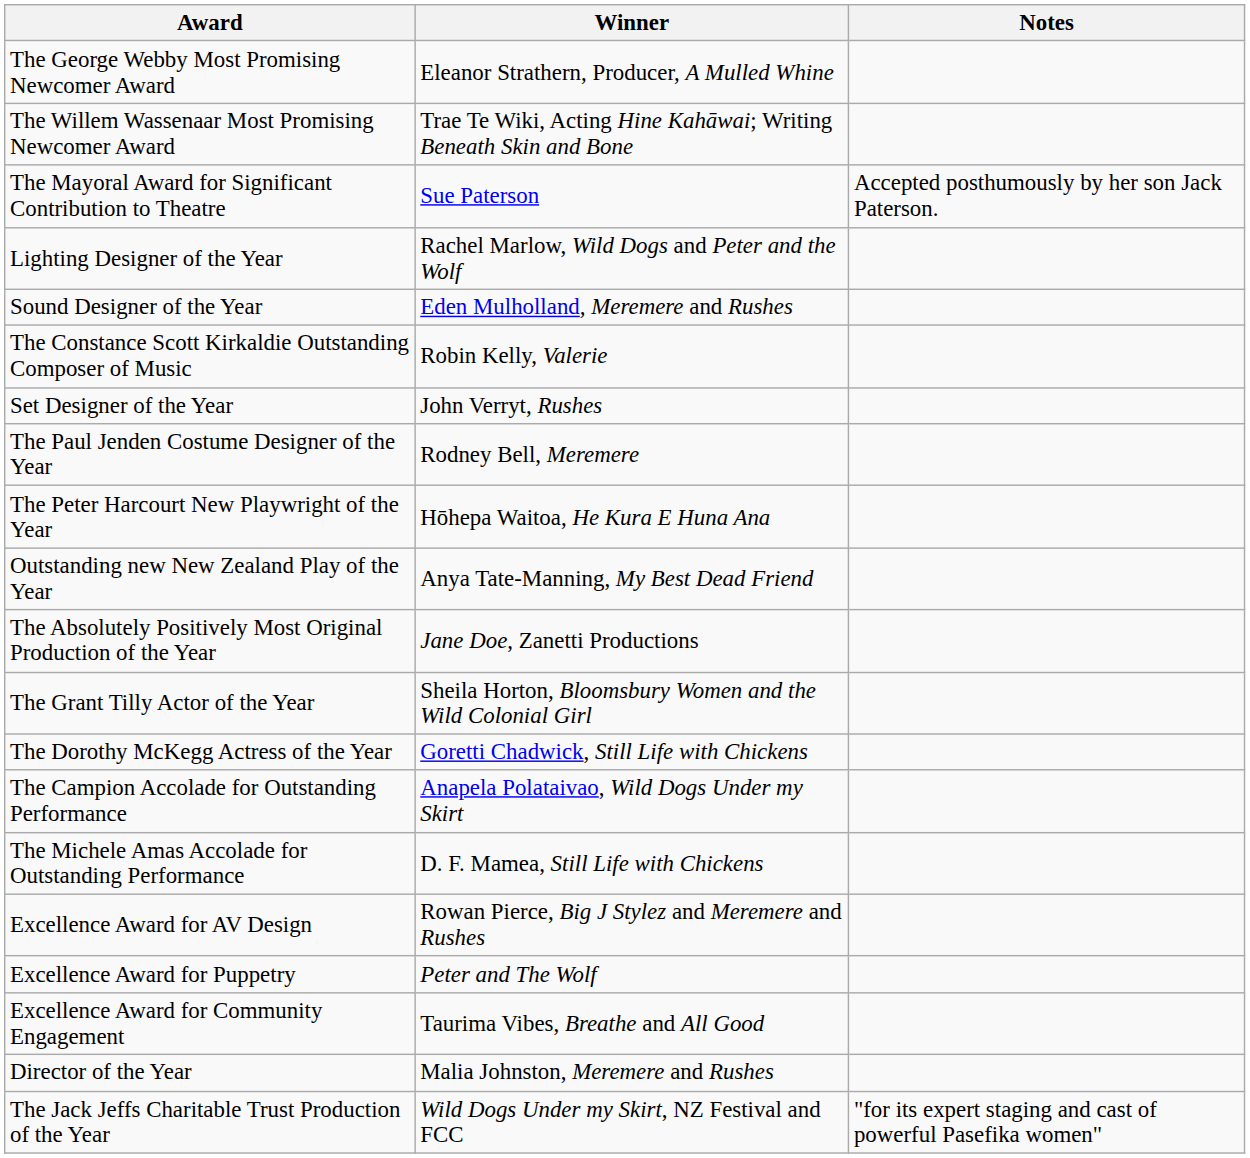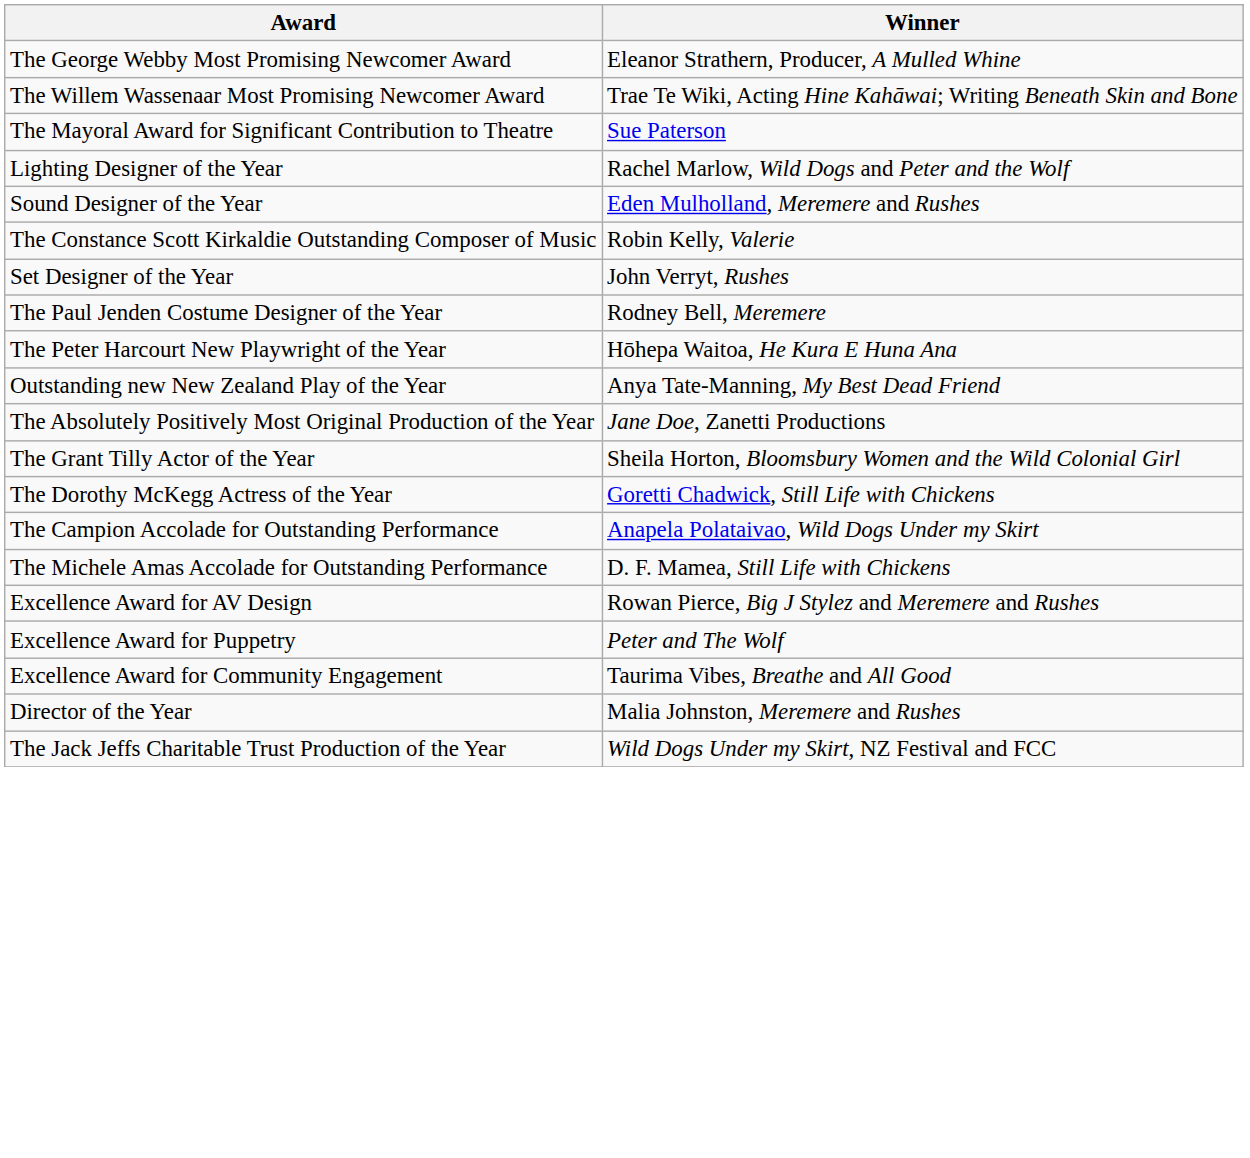 <table class="wikitable">
 <tr>
 <th>Award</th>
 <th>Winner</th>
-<th>Notes</th>
 </tr>
 <tr>
 <td>The George Webby Most Promising Newcomer Award</td>
 <td>Eleanor Strathern, Producer, <em>A Mulled Whine</em></td>
-<td></td>
 </tr>
 <tr>
 <td>The Willem Wassenaar Most Promising Newcomer Award</td>
 <td>Trae Te Wiki, Acting <em>Hine Kahāwai</em>; Writing <em>Beneath Skin and Bone</em></td>
-<td></td>
 </tr>
 <tr>
 <td>The Mayoral Award for Significant Contribution to Theatre</td>
 <td><a href='#'>Sue Paterson</a></td>
-<td>Accepted posthumously by her son Jack Paterson.</td>
 </tr>
 <tr>
 <td>Lighting Designer of the Year</td>
 <td>Rachel Marlow, <em>Wild Dogs</em> and <em>Peter and the Wolf</em></td>
-<td></td>
 </tr>
 <tr>
 <td>Sound Designer of the Year</td>
 <td><a href='#'>Eden Mulholland</a><em>, Meremere</em> and <em>Rushes</em></td>
-<td></td>
 </tr>
 <tr>
 <td>The Constance Scott Kirkaldie Outstanding Composer of Music</td>
 <td>Robin Kelly, <em>Valerie</em></td>
-<td></td>
 </tr>
 <tr>
 <td>Set Designer of the Year</td>
 <td>John Verryt, <em>Rushes</em></td>
-<td></td>
 </tr>
 <tr>
 <td>The Paul Jenden Costume Designer of the Year</td>
 <td>Rodney Bell, <em>Meremere</em></td>
-<td></td>
 </tr>
 <tr>
 <td>The Peter Harcourt New Playwright of the Year</td>
 <td>Hōhepa Waitoa, <em>He Kura E Huna Ana</em></td>
-<td></td>
 </tr>
 <tr>
 <td>Outstanding new New Zealand Play of the Year</td>
 <td>Anya Tate-Manning, <em>My Best Dead Friend </em></td>
-<td></td>
 </tr>
 <tr>
 <td>The Absolutely Positively Most Original Production of the Year</td>
 <td><em>Jane Doe</em>, Zanetti Productions</td>
-<td></td>
 </tr>
 <tr>
 <td>The Grant Tilly Actor of the Year</td>
 <td>Sheila Horton, <em>Bloomsbury Women and the Wild Colonial Girl</em></td>
-<td></td>
 </tr>
 <tr>
 <td>The Dorothy McKegg Actress of the Year</td>
 <td><a href='#'>Goretti Chadwick</a>, <em>Still Life with Chickens</em></td>
-<td></td>
 </tr>
 <tr>
 <td>The Campion Accolade for Outstanding Performance</td>
 <td><a href='#'>Anapela Polataivao</a>, <em>Wild Dogs Under my Skirt</em></td>
-<td></td>
 </tr>
 <tr>
 <td>The Michele Amas Accolade for Outstanding Performance</td>
 <td>D. F. Mamea, <em>Still Life with Chickens</em></td>
-<td></td>
 </tr>
 <tr>
 <td>Excellence Award for AV Design</td>
 <td>Rowan Pierce, <em>Big J Stylez</em> and <em>Meremere</em> and <em>Rushes</em></td>
-<td></td>
 </tr>
 <tr>
 <td>Excellence Award for Puppetry </td>
 <td><em>Peter and The Wolf</em></td>
-<td></td>
 </tr>
 <tr>
 <td>Excellence Award for Community Engagement </td>
 <td>Taurima Vibes, <em>Breathe</em> and <em>All Good</em></td>
-<td></td>
 </tr>
 <tr>
 <td>Director of the Year</td>
 <td>Malia Johnston, <em>Meremere</em> and <em>Rushes</em></td>
-<td></td>
 </tr>
 <tr>
 <td>The Jack Jeffs Charitable Trust Production of the Year</td>
 <td><em>Wild Dogs Under my Skirt</em>, NZ Festival and FCC</td>
-<td>"for its expert staging and cast of powerful Pasefika women"</td>
 </tr>
 </table>
